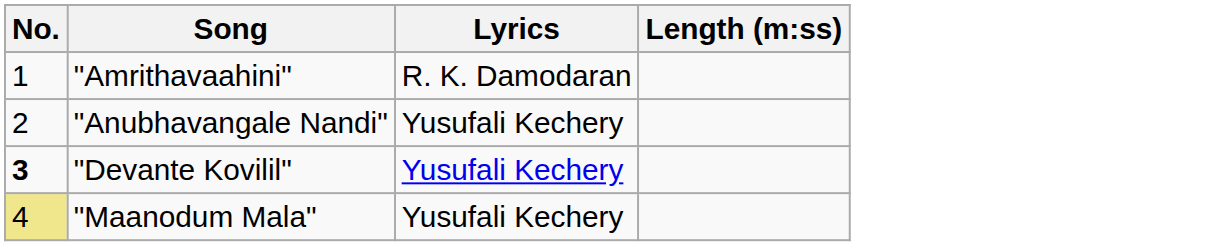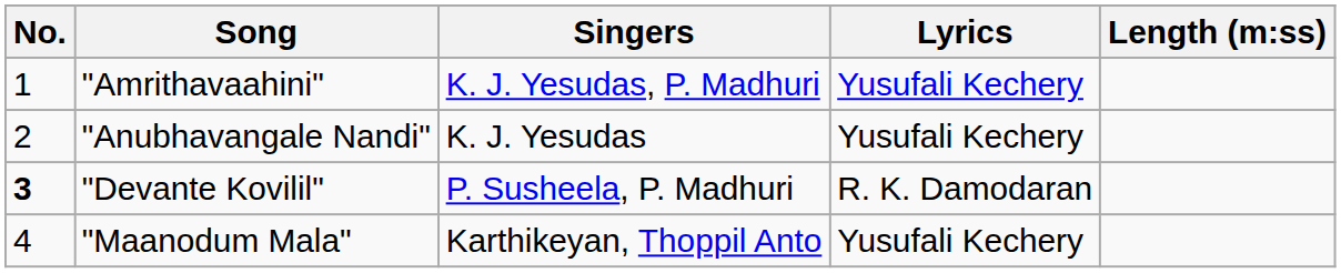 <table class="wikitable" style="font-size:95%;">
 <tr>
 <th>No.</th>
 <th>Song</th>
+<th>Singers</th>
 <th>Lyrics</th>
 <th>Length (m:ss)</th>
 </tr>
 <tr>
 <td>1</td>
 <td>"Amrithavaahini"</td>
-<td>R. K. Damodaran</td>
+<td><a href='#'>K. J. Yesudas</a>, <a href='#'>P. Madhuri</a></td>
+<td><a href='#'>Yusufali Kechery</a></td>
 <td></td>
 </tr>
 <tr>
 <td>2</td>
 <td>"Anubhavangale Nandi"</td>
+<td>K. J. Yesudas</td>
 <td>Yusufali Kechery</td>
 <td></td>
 </tr>
 <tr>
 <td><strong>3</strong></td>
 <td>"Devante Kovilil"</td>
-<td><a href='#'>Yusufali Kechery</a></td>
+<td><a href='#'>P. Susheela</a>, P. Madhuri</td>
+<td>R. K. Damodaran</td>
 <td></td>
 </tr>
 <tr>
-<td style="background: khaki;">4</td>
+<td>4</td>
 <td>"Maanodum Mala"</td>
+<td>Karthikeyan, <a href='#'>Thoppil Anto</a></td>
 <td>Yusufali Kechery</td>
 <td></td>
 </tr>
 </table>
